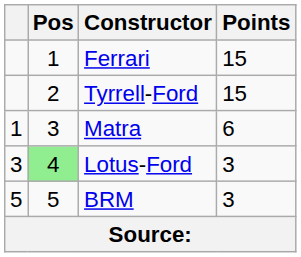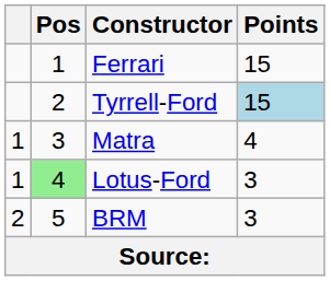 <table class="wikitable" style="font-size: 95%;">
 <tr>
 <th></th>
 <th>Pos</th>
 <th>Constructor</th>
 <th>Points</th>
 </tr>
 <tr>
 <td align="left"></td>
 <td align="center">1</td>
 <td> <a href='#'>Ferrari</a></td>
 <td align="left">15</td>
 </tr>
 <tr>
 <td align="left"></td>
 <td align="center">2</td>
 <td> <a href='#'>Tyrrell</a>-<a href='#'>Ford</a></td>
-<td align="left">15</td>
+<td align="left" style="background: lightblue;">15</td>
 </tr>
 <tr>
 <td align="left"> 1</td>
 <td align="center">3</td>
 <td> <a href='#'>Matra</a></td>
-<td align="left">6</td>
+<td align="left">4</td>
 </tr>
 <tr>
-<td align="left"> 3</td>
+<td align="left"> 1</td>
 <td align="center" style="background: lightgreen;">4</td>
 <td> <a href='#'>Lotus</a>-<a href='#'>Ford</a></td>
 <td align="left">3</td>
 </tr>
 <tr>
-<td align="left"> 5</td>
+<td align="left"> 2</td>
 <td align="center">5</td>
 <td> <a href='#'>BRM</a></td>
 <td align="left">3</td>
 </tr>
 <tr>
 <th colspan=4>Source:</th>
 </tr>
 </table>
